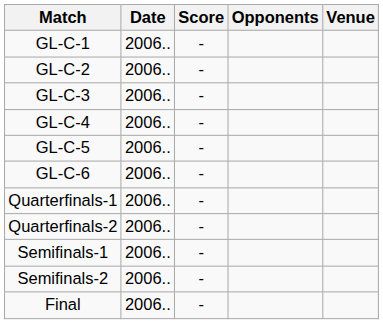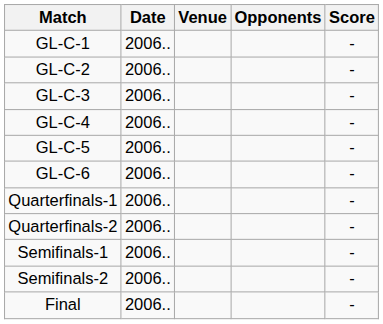 <table class="wikitable" style="text-align:center;">
 <tr>
 <th>Match</th>
 <th>Date</th>
+<th>Venue</th>
+<th>Opponents</th>
 <th>Score</th>
-<th>Opponents</th>
-<th>Venue</th>
 </tr>
 <tr>
 <td>GL-C-1</td>
 <td>2006..</td>
-<td>-</td>
 <td><a href='#'></a></td>
 <td><a href='#'></a></td>
+<td>-</td>
 </tr>
 <tr>
 <td>GL-C-2</td>
 <td>2006..</td>
-<td>-</td>
 <td><a href='#'></a></td>
 <td><a href='#'></a></td>
+<td>-</td>
 </tr>
 <tr>
 <td>GL-C-3</td>
 <td>2006..</td>
-<td>-</td>
 <td><a href='#'></a></td>
 <td><a href='#'></a></td>
+<td>-</td>
 </tr>
 <tr>
 <td>GL-C-4</td>
 <td>2006..</td>
-<td>-</td>
 <td><a href='#'></a></td>
 <td><a href='#'></a></td>
+<td>-</td>
 </tr>
 <tr>
 <td>GL-C-5</td>
 <td>2006..</td>
-<td>-</td>
 <td><a href='#'></a></td>
 <td><a href='#'></a></td>
+<td>-</td>
 </tr>
 <tr>
 <td>GL-C-6</td>
 <td>2006..</td>
-<td>-</td>
 <td><a href='#'></a></td>
 <td><a href='#'></a></td>
+<td>-</td>
 </tr>
 <tr>
 <td>Quarterfinals-1</td>
 <td>2006..</td>
-<td>-</td>
 <td><a href='#'></a></td>
 <td><a href='#'></a></td>
+<td>-</td>
 </tr>
 <tr>
 <td>Quarterfinals-2</td>
 <td>2006..</td>
-<td>-</td>
 <td><a href='#'></a></td>
 <td><a href='#'></a></td>
+<td>-</td>
 </tr>
 <tr>
 <td>Semifinals-1</td>
 <td>2006..</td>
-<td>-</td>
 <td><a href='#'></a></td>
 <td><a href='#'></a></td>
+<td>-</td>
 </tr>
 <tr>
 <td>Semifinals-2</td>
 <td>2006..</td>
-<td>-</td>
 <td><a href='#'></a></td>
 <td><a href='#'></a></td>
+<td>-</td>
 </tr>
 <tr>
 <td>Final</td>
 <td>2006..</td>
-<td>-</td>
 <td><a href='#'></a></td>
 <td><a href='#'></a></td>
+<td>-</td>
 </tr>
 </table>
